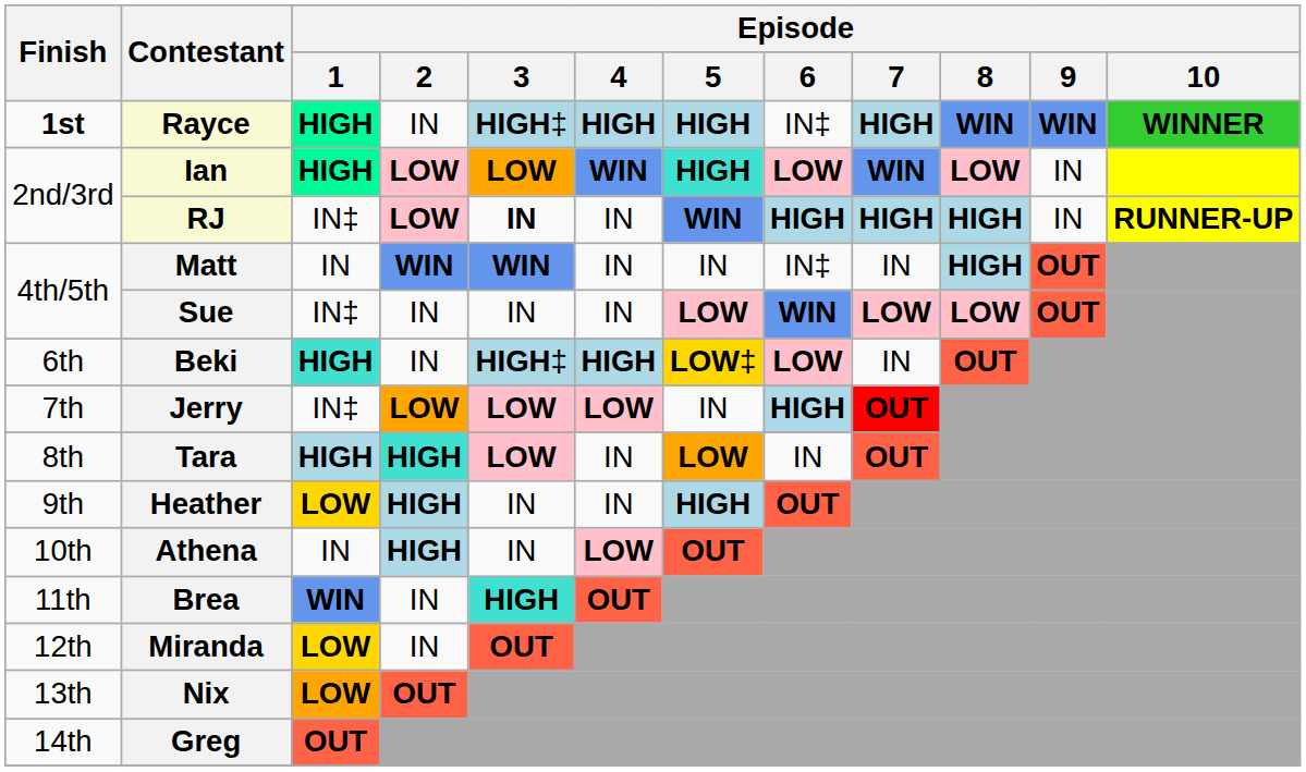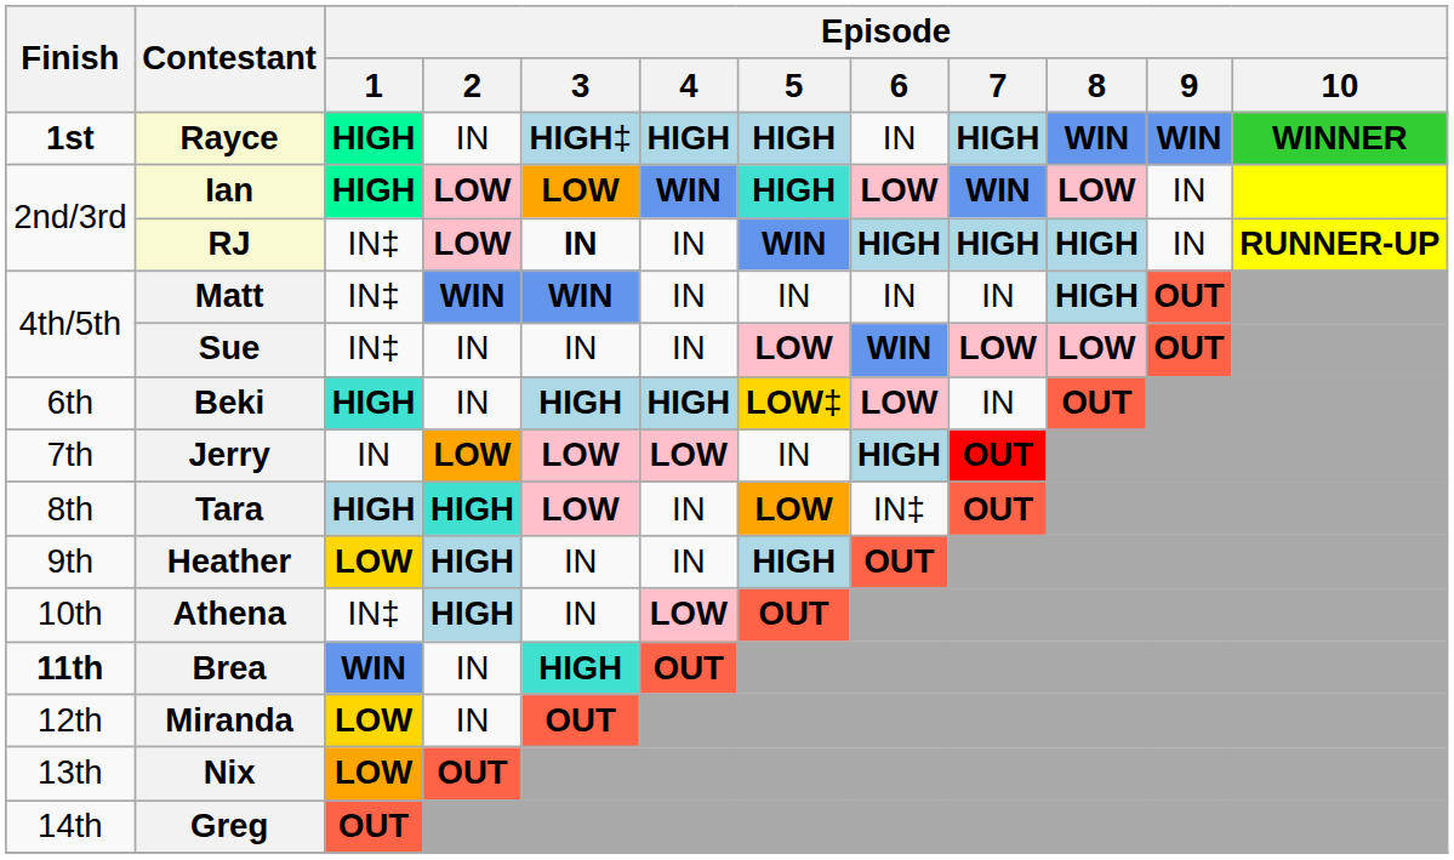 <table class="wikitable" style="text-align:center;font-size:100%">
 <tr>
 <th rowspan="2">Finish</th>
 <th rowspan="2">Contestant</th>
 <th colspan=10>Episode</th>
 </tr>
 <tr>
 <th>1</th>
 <th>2</th>
 <th>3</th>
 <th>4</th>
 <th>5</th>
 <th>6</th>
 <th>7</th>
 <th>8</th>
 <th>9</th>
 <th>10</th>
 </tr>
 <tr>
 <td><strong>1st</strong></td>
 <th style="background:#fafad2;">Rayce</th>
 <td style="background:mediumspringgreen;"><strong>HIGH</strong></td>
 <td>IN</td>
 <td style="background:lightblue;"><strong>HIGH</strong>‡</td>
 <td style="background:lightblue;"><strong>HIGH</strong></td>
 <td style="background:lightblue;"><strong>HIGH</strong></td>
-<td>IN‡</td>
+<td>IN</td>
 <td style="background:lightblue;"><strong>HIGH</strong></td>
 <td style="background:cornflowerblue;"><strong>WIN</strong></td>
 <td style="background:cornflowerblue;"><strong>WIN</strong></td>
 <td style="background:limegreen;"><strong>WINNER</strong></td>
 </tr>
 <tr>
 <td rowspan="2">2nd/3rd</td>
 <th style="background:#fafad2;">Ian</th>
 <td style="background:mediumspringgreen;"><strong>HIGH</strong></td>
 <td style="background:pink;"><strong>LOW</strong></td>
 <td style="background:orange;"><strong>LOW</strong></td>
 <td style="background:cornflowerblue;"><strong>WIN</strong></td>
 <td style="background:turquoise;"><strong>HIGH</strong></td>
 <td style="background:pink;"><strong>LOW</strong></td>
 <td style="background:cornflowerblue;"><strong>WIN</strong></td>
 <td style="background:pink;"><strong>LOW</strong></td>
 <td>IN</td>
 <td style="background:yellow;"></td>
 </tr>
 <tr>
 <th style="background:#fafad2;">RJ</th>
 <td>IN‡</td>
 <td style="background:pink;"><strong>LOW</strong></td>
 <td><strong>IN</strong></td>
 <td>IN</td>
 <td style="background:cornflowerblue;"><strong>WIN</strong></td>
 <td style="background:lightblue;"><strong>HIGH</strong></td>
 <td style="background:lightblue;"><strong>HIGH</strong></td>
 <td style="background:lightblue;"><strong>HIGH</strong></td>
 <td>IN</td>
 <td style="background:yellow;"><strong>RUNNER-UP</strong></td>
 </tr>
 <tr>
 <td rowspan="2">4th/5th</td>
 <th>Matt</th>
-<td>IN</td>
+<td>IN‡</td>
 <td style="background:cornflowerblue;"><strong>WIN</strong></td>
 <td style="background:cornflowerblue;"><strong>WIN</strong></td>
 <td>IN</td>
 <td>IN</td>
-<td>IN‡</td>
+<td>IN</td>
 <td>IN</td>
 <td style="background:lightblue;"><strong>HIGH</strong></td>
 <td style = "background:tomato;"><strong>OUT</strong></td>
 <td style="background:darkgrey;"></td>
 </tr>
 <tr>
 <th>Sue</th>
 <td>IN‡</td>
 <td>IN</td>
 <td>IN</td>
 <td>IN</td>
 <td style="background:pink;"><strong>LOW</strong></td>
 <td style="background:cornflowerblue;"><strong>WIN</strong></td>
 <td style="background:pink;"><strong>LOW</strong></td>
 <td style="background:pink;"><strong>LOW</strong></td>
 <td style = "background:tomato;"><strong>OUT</strong></td>
 <td style="background:darkgrey;"></td>
 </tr>
 <tr>
 <td>6th</td>
 <th>Beki</th>
 <td style="background:turquoise;"><strong>HIGH</strong></td>
 <td>IN</td>
-<td style="background:lightblue;"><strong>HIGH</strong>‡</td>
+<td style="background:lightblue;"><strong>HIGH</strong></td>
 <td style="background:lightblue;"><strong>HIGH</strong></td>
 <td style="background:#ffd700;"><strong>LOW</strong>‡</td>
 <td style="background:pink;"><strong>LOW</strong></td>
 <td>IN</td>
 <td style = "background:tomato;"><strong>OUT</strong></td>
 <td colspan="2" style="background:darkgrey;"></td>
 </tr>
 <tr>
 <td>7th</td>
 <th>Jerry</th>
-<td>IN‡</td>
+<td>IN</td>
 <td style="background:orange;"><strong>LOW</strong></td>
 <td style="background:pink;"><strong>LOW</strong></td>
 <td style="background:pink;"><strong>LOW</strong></td>
 <td>IN</td>
 <td style="background:lightblue;"><strong>HIGH</strong></td>
 <td style = "background:red;"><strong>OUT</strong></td>
 <td colspan="3" style="background:darkgrey;"></td>
 </tr>
 <tr>
 <td>8th</td>
 <th>Tara</th>
 <td style="background:lightblue;"><strong>HIGH</strong></td>
 <td style="background:turquoise;"><strong>HIGH</strong></td>
 <td style="background:pink;"><strong>LOW</strong></td>
 <td>IN</td>
 <td style="background:orange;"><strong>LOW</strong></td>
-<td>IN</td>
+<td>IN‡</td>
 <td style = "background:tomato;"><strong>OUT</strong></td>
 <td colspan="3" style="background:darkgrey;"></td>
 </tr>
 <tr>
 <td>9th</td>
 <th>Heather</th>
 <td style="background:#ffd700;"><strong>LOW</strong></td>
 <td style="background:lightblue;"><strong>HIGH</strong></td>
 <td>IN</td>
 <td>IN</td>
 <td style="background:lightblue;"><strong>HIGH</strong></td>
 <td style="background:tomato;"><strong>OUT</strong></td>
 <td colspan="4" style="background:darkgrey;"></td>
 </tr>
 <tr>
 <td>10th</td>
 <th>Athena</th>
-<td>IN</td>
+<td>IN‡</td>
 <td style="background:lightblue;"><strong>HIGH</strong></td>
 <td>IN</td>
 <td style="background:pink;"><strong>LOW</strong></td>
 <td style="background:tomato;"><strong>OUT</strong></td>
 <td colspan="5" style="background:darkgrey;"></td>
 </tr>
 <tr>
-<td>11th</td>
+<td><strong>11th</strong></td>
 <th>Brea</th>
 <td style="background:cornflowerblue;"><strong>WIN</strong></td>
 <td>IN</td>
 <td style="background:turquoise;"><strong>HIGH</strong></td>
 <td style="background:tomato;"><strong>OUT</strong></td>
 <td colspan="6" style="background:darkgrey;"></td>
 </tr>
 <tr>
 <td>12th</td>
 <th>Miranda</th>
 <td style="background:#ffd700;"><strong>LOW</strong></td>
 <td>IN</td>
 <td style="background:tomato;"><strong>OUT</strong></td>
 <td colspan="7" style="background:darkgrey;"></td>
 </tr>
 <tr>
 <td>13th</td>
 <th>Nix</th>
 <td style="background:orange;"><strong>LOW</strong></td>
 <td style = "background:tomato;"><strong>OUT</strong></td>
 <td colspan="8" style="background:darkgrey;"></td>
 </tr>
 <tr>
 <td>14th</td>
 <th>Greg</th>
 <td style = "background:tomato;"><strong>OUT</strong></td>
 <td colspan="9" style="background:darkgrey;"></td>
 </tr>
 <tr>
 </tr>
 </table>
